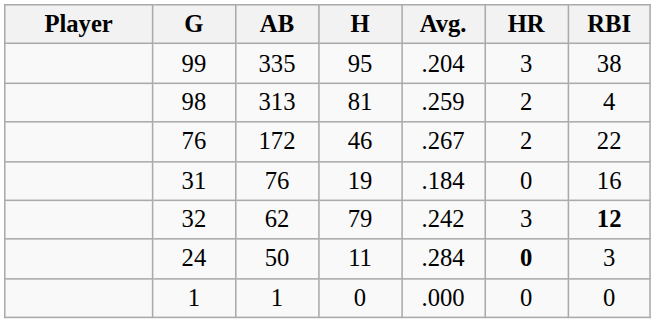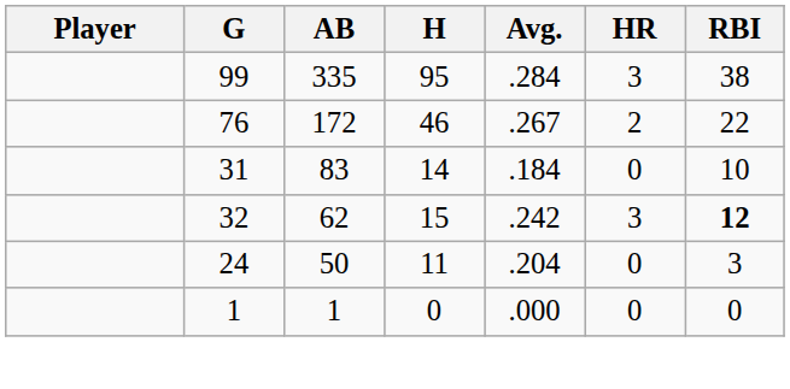 <table class="wikitable sortable">
 <tr>
 <th bgcolor="#DDDDFF" width="16%">Player</th>
 <th bgcolor="#DDDDFF" width="9%">G</th>
 <th bgcolor="#DDDDFF" width="9%">AB</th>
 <th bgcolor="#DDDDFF" width="9%">H</th>
 <th bgcolor="#DDDDFF" width="9%">Avg.</th>
 <th bgcolor="#DDDDFF" width="9%">HR</th>
 <th bgcolor="#DDDDFF" width="9%">RBI</th>
 </tr>
 <tr align="center">
 <td></td>
 <td>99</td>
 <td>335</td>
 <td>95</td>
-<td>.204</td>
+<td>.284</td>
 <td>3</td>
 <td>38</td>
-</tr>
-<tr align="center">
-<td></td>
-<td>98</td>
-<td>313</td>
-<td>81</td>
-<td>.259</td>
-<td>2</td>
-<td>4</td>
 </tr>
 <tr align="center">
 <td></td>
 <td>76</td>
 <td>172</td>
 <td>46</td>
 <td>.267</td>
 <td>2</td>
 <td>22</td>
 </tr>
 <tr align="center">
 <td></td>
 <td>31</td>
-<td>76</td>
-<td>19</td>
+<td>83</td>
+<td>14</td>
 <td>.184</td>
 <td>0</td>
-<td>16</td>
+<td>10</td>
 </tr>
 <tr align="center">
 <td></td>
 <td>32</td>
 <td>62</td>
-<td>79</td>
+<td>15</td>
 <td>.242</td>
 <td>3</td>
 <td><strong>12</strong></td>
 </tr>
 <tr align="center">
 <td></td>
 <td>24</td>
 <td>50</td>
 <td>11</td>
-<td>.284</td>
-<td><strong>0</strong></td>
+<td>.204</td>
+<td>0</td>
 <td>3</td>
 </tr>
 <tr align="center">
 <td></td>
 <td>1</td>
 <td>1</td>
 <td>0</td>
 <td>.000</td>
 <td>0</td>
 <td>0</td>
 </tr>
 </table>
